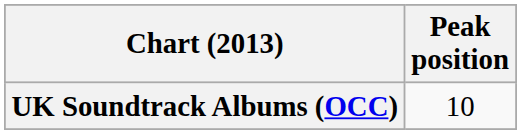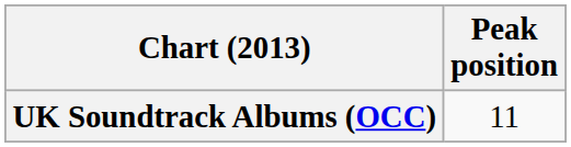 <table class="wikitable sortable plainrowheaders" style="text-align:center">
 <tr>
 <th scope="col">Chart (2013)</th>
 <th scope="col">Peak<br>position</th>
 </tr>
 <tr>
 <th scope="row">UK Soundtrack Albums (<a href='#'>OCC</a>)</th>
-<td>10</td>
+<td>11</td>
 </tr>
 </table>
